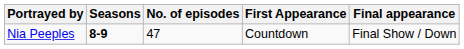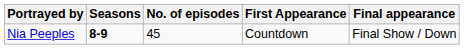 <table class="wikitable" style="text-align:justify;">
 <tr>
 <th>Portrayed by</th>
 <th>Seasons</th>
 <th>No. of episodes</th>
 <th>First Appearance</th>
 <th>Final appearance</th>
 </tr>
 <tr>
 <td><a href='#'>Nia Peeples</a></td>
 <td><strong>8-9</strong></td>
-<td>47</td>
+<td>45</td>
 <td>Countdown</td>
 <td>Final Show / Down</td>
 </tr>
 </table>
